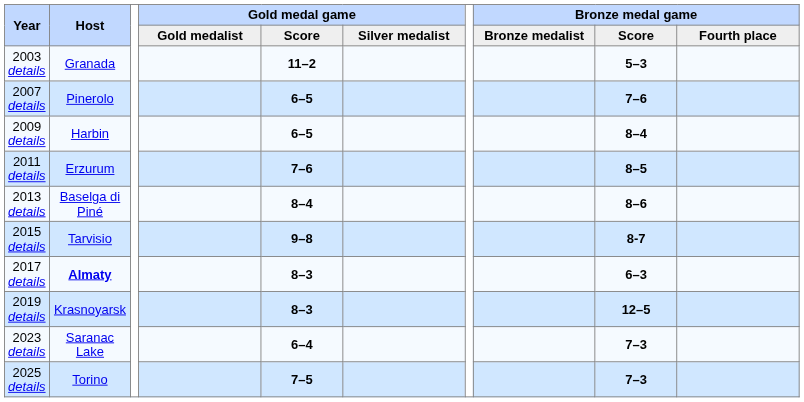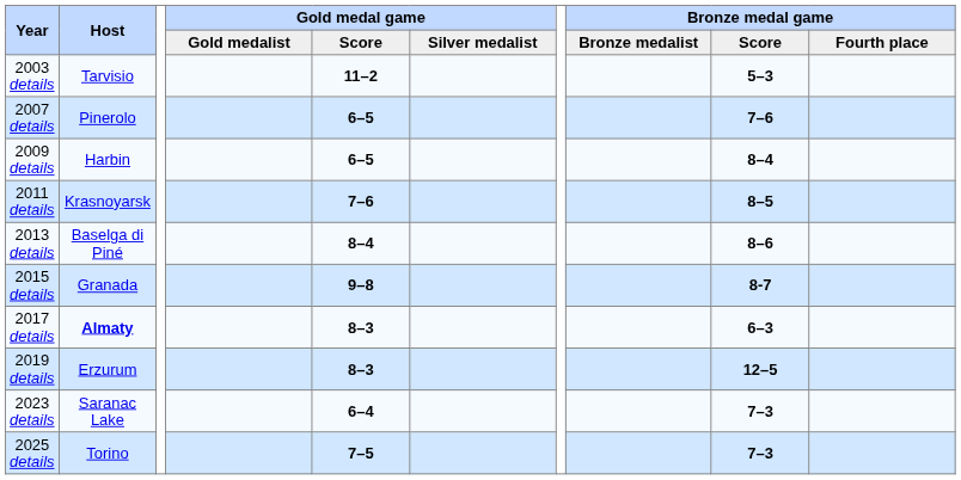 <table border=1 style="border-collapse:collapse; font-size:90%; text-align:center;" cellpadding=3 cellspacing=0>
 <tr bgcolor=#C1D8FF>
 <th rowspan=2 width=5%>Year</th>
 <th rowspan=2 width=10%>Host</th>
 <th width=1% rowspan=12 bgcolor=ffffff></th>
 <th colspan=3>Gold medal game</th>
 <th width=1% rowspan=12 bgcolor=ffffff></th>
 <th colspan=3>Bronze medal game</th>
 </tr>
 <tr bgcolor=#EFEFEF>
 <th width=15%>Gold medalist</th>
 <th width=10%>Score</th>
 <th width=15%>Silver medalist</th>
 <th width=15%>Bronze medalist</th>
 <th width=10%>Score</th>
 <th width=15%>Fourth place</th>
 </tr>
 <tr bgcolor=#F5FAFF>
 <td>2003<br><em><a href='#'>details</a></em></td>
-<td><a href='#'>Granada</a></td>
+<td><a href='#'>Tarvisio</a></td>
 <td><strong></strong></td>
 <td><strong>11–2</strong></td>
 <td></td>
 <td></td>
 <td><strong>5–3</strong></td>
 <td></td>
 </tr>
 <tr bgcolor=#D0E7FF>
 <td>2007<br><em><a href='#'>details</a></em></td>
 <td><a href='#'>Pinerolo</a></td>
 <td><strong></strong></td>
 <td><strong>6–5</strong></td>
 <td></td>
 <td></td>
 <td><strong>7–6</strong></td>
 <td></td>
 </tr>
 <tr bgcolor=#F5FAFF>
 <td>2009<br><em><a href='#'>details</a></em></td>
 <td><a href='#'>Harbin</a></td>
 <td><strong></strong></td>
 <td><strong>6–5</strong></td>
 <td></td>
 <td></td>
 <td><strong>8–4</strong></td>
 <td></td>
 </tr>
 <tr bgcolor=#D0E7FF>
 <td>2011<br><em><a href='#'>details</a></em></td>
-<td><a href='#'>Erzurum</a></td>
+<td><a href='#'>Krasnoyarsk</a></td>
 <td><strong></strong></td>
 <td><strong>7–6</strong></td>
 <td></td>
 <td></td>
 <td><strong>8–5</strong></td>
 <td></td>
 </tr>
 <tr bgcolor=#F5FAFF>
 <td>2013 <br> <em><a href='#'>details</a></em></td>
 <td><a href='#'>Baselga di Piné</a></td>
 <td><strong></strong></td>
 <td><strong>8–4</strong></td>
 <td></td>
 <td></td>
 <td><strong>8–6</strong></td>
 <td></td>
 </tr>
 <tr bgcolor=#D0E7FF>
 <td>2015<br><em><a href='#'>details</a></em></td>
-<td><a href='#'>Tarvisio</a></td>
+<td><a href='#'>Granada</a></td>
 <td><strong></strong></td>
 <td><strong>9–8</strong></td>
 <td></td>
 <td></td>
 <td><strong>8-7</strong></td>
 <td></td>
 </tr>
 <tr bgcolor=#F5FAFF>
 <td>2017 <br> <em><a href='#'>details</a></em></td>
 <td><strong><a href='#'>Almaty</a></strong></td>
 <td><strong></strong></td>
 <td><strong>8–3</strong></td>
 <td></td>
 <td></td>
 <td><strong>6–3</strong></td>
 <td></td>
 </tr>
 <tr bgcolor=#D0E7FF>
 <td>2019<br><em><a href='#'>details</a></em></td>
-<td><a href='#'>Krasnoyarsk</a></td>
+<td><a href='#'>Erzurum</a></td>
 <td><strong></strong></td>
 <td><strong>8–3</strong></td>
 <td></td>
 <td></td>
 <td><strong>12–5</strong></td>
 <td></td>
 </tr>
 <tr bgcolor=#F5FAFF>
 <td>2023 <br> <em><a href='#'>details</a></em></td>
 <td><a href='#'>Saranac Lake</a></td>
 <td><strong></strong></td>
 <td><strong>6–4</strong></td>
 <td></td>
 <td></td>
 <td><strong>7–3</strong></td>
 <td></td>
 </tr>
 <tr bgcolor=#D0E7FF>
 <td>2025<br><em><a href='#'>details</a></em></td>
 <td><a href='#'>Torino</a></td>
 <td><strong></strong></td>
 <td><strong>7–5</strong></td>
 <td></td>
 <td></td>
 <td><strong>7–3</strong></td>
 <td></td>
 </tr>
 </table>
